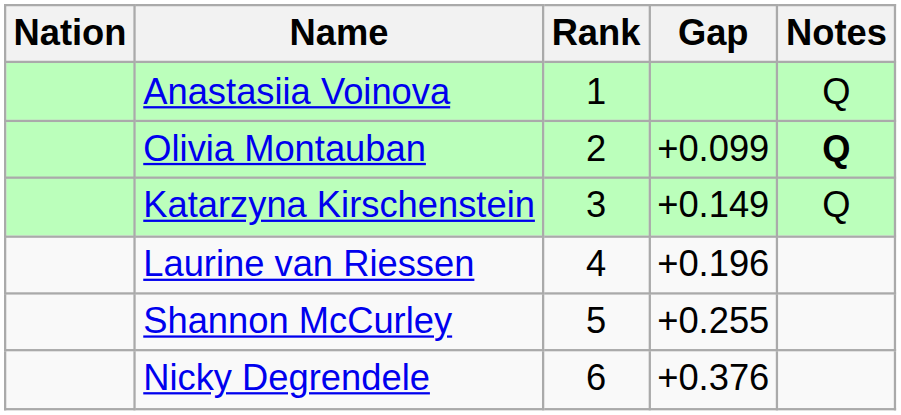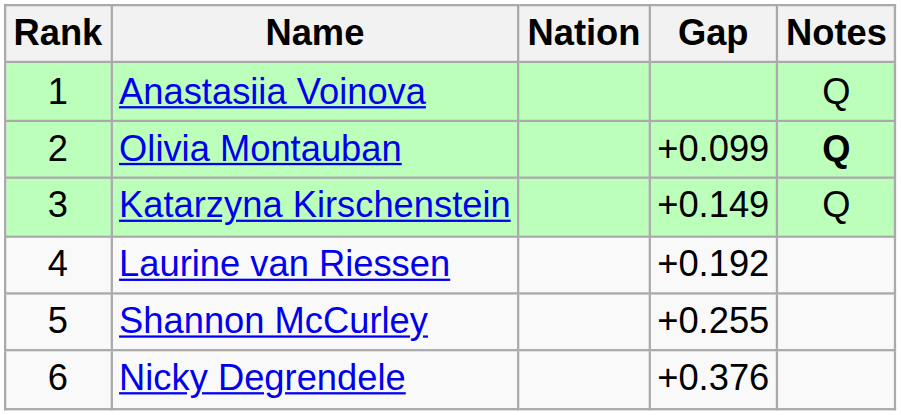 <table class="wikitable sortable" style="text-align:center">
 <tr>
+<th>Rank</th>
+<th>Name</th>
 <th>Nation</th>
-<th>Name</th>
-<th>Rank</th>
 <th>Gap</th>
 <th>Notes</th>
 </tr>
 <tr bgcolor=bbffbb>
+<td>1</td>
+<td align=left><a href='#'>Anastasiia Voinova</a></td>
 <td align=left></td>
-<td align=left><a href='#'>Anastasiia Voinova</a></td>
-<td>1</td>
 <td></td>
 <td>Q</td>
 </tr>
 <tr bgcolor=bbffbb>
+<td>2</td>
+<td align=left><a href='#'>Olivia Montauban</a></td>
 <td align=left></td>
-<td align=left><a href='#'>Olivia Montauban</a></td>
-<td>2</td>
 <td>+0.099</td>
 <td><strong>Q</strong></td>
 </tr>
 <tr bgcolor=bbffbb>
+<td>3</td>
+<td align=left><a href='#'>Katarzyna Kirschenstein</a></td>
 <td align=left></td>
-<td align=left><a href='#'>Katarzyna Kirschenstein</a></td>
-<td>3</td>
 <td>+0.149</td>
 <td>Q</td>
 </tr>
 <tr>
+<td>4</td>
+<td align=left><a href='#'>Laurine van Riessen</a></td>
 <td align=left></td>
-<td align=left><a href='#'>Laurine van Riessen</a></td>
-<td>4</td>
-<td>+0.196</td>
+<td>+0.192</td>
 <td></td>
 </tr>
 <tr>
+<td>5</td>
+<td align=left><a href='#'>Shannon McCurley</a></td>
 <td align=left></td>
-<td align=left><a href='#'>Shannon McCurley</a></td>
-<td>5</td>
 <td>+0.255</td>
 <td></td>
 </tr>
 <tr>
+<td>6</td>
+<td align=left><a href='#'>Nicky Degrendele</a></td>
 <td align=left></td>
-<td align=left><a href='#'>Nicky Degrendele</a></td>
-<td>6</td>
 <td>+0.376</td>
 <td></td>
 </tr>
 </table>
